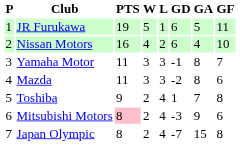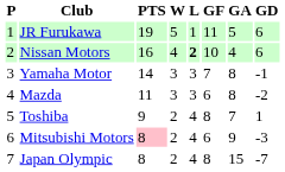 <table>
 <tr>
 <th>P</th>
 <th>Club</th>
 <th>PTS</th>
 <th>W</th>
 <th>L</th>
+<th>GF</th>
+<th>GA</th>
 <th>GD</th>
-<th>GA</th>
-<th>GF</th>
 </tr>
 <tr bgcolor="#ccffcc">
 <td>1</td>
 <td><a href='#'>JR Furukawa</a></td>
 <td>19</td>
 <td>5</td>
 <td>1</td>
+<td>11</td>
+<td>5</td>
 <td>6</td>
-<td>5</td>
-<td>11</td>
 </tr>
 <tr bgcolor="#ccffcc">
 <td>2</td>
 <td><a href='#'>Nissan Motors</a></td>
 <td>16</td>
 <td>4</td>
-<td>2</td>
+<td><strong>2</strong></td>
+<td>10</td>
+<td>4</td>
 <td>6</td>
-<td>4</td>
-<td>10</td>
 </tr>
 <tr>
 <td>3</td>
 <td><a href='#'>Yamaha Motor</a></td>
-<td>11</td>
+<td>14</td>
 <td>3</td>
 <td>3</td>
+<td>7</td>
+<td>8</td>
 <td>-1</td>
-<td>8</td>
-<td>7</td>
 </tr>
 <tr>
 <td>4</td>
 <td><a href='#'>Mazda</a></td>
 <td>11</td>
 <td>3</td>
 <td>3</td>
+<td>6</td>
+<td>8</td>
 <td>-2</td>
-<td>8</td>
-<td>6</td>
 </tr>
 <tr>
 <td>5</td>
 <td><a href='#'>Toshiba</a></td>
 <td>9</td>
 <td>2</td>
 <td>4</td>
+<td>8</td>
+<td>7</td>
 <td>1</td>
-<td>7</td>
-<td>8</td>
 </tr>
 <tr>
 <td>6</td>
 <td><a href='#'>Mitsubishi Motors</a></td>
 <td style="background: pink;">8</td>
 <td>2</td>
 <td>4</td>
+<td>6</td>
+<td>9</td>
 <td>-3</td>
-<td>9</td>
-<td>6</td>
 </tr>
 <tr>
 <td>7</td>
 <td><a href='#'>Japan Olympic</a></td>
 <td>8</td>
 <td>2</td>
 <td>4</td>
+<td>8</td>
+<td>15</td>
 <td>-7</td>
-<td>15</td>
-<td>8</td>
 </tr>
 </table>
